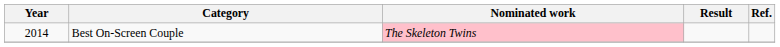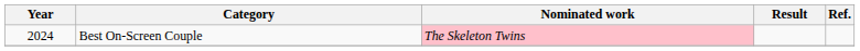 <table class=wikitable>
 <tr>
 <th scope="col" style="width:5em;">Year</th>
 <th scope="col" style="width:26em;">Category</th>
 <th scope="col" style="width:25em;">Nominated work</th>
 <th scope="col" style="width:5em;">Result</th>
 <th>Ref.</th>
 </tr>
 <tr>
-<td style="text-align:center;">2014</td>
+<td style="text-align:center;">2024</td>
 <td>Best On-Screen Couple</td>
 <td style="background: pink;"><em>The Skeleton Twins</em></td>
 <td></td>
 <td style="text-align:center;"></td>
 </tr>
 <tr>
 </tr>
 </table>
